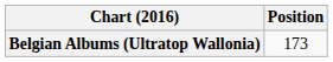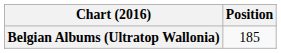 <table class="wikitable plainrowheaders" style="text-align:center">
 <tr>
 <th scope="col">Chart (2016)</th>
 <th scope="col">Position</th>
 </tr>
 <tr>
 <th scope="row">Belgian Albums (Ultratop Wallonia)</th>
-<td>173</td>
+<td>185</td>
 </tr>
 </table>
